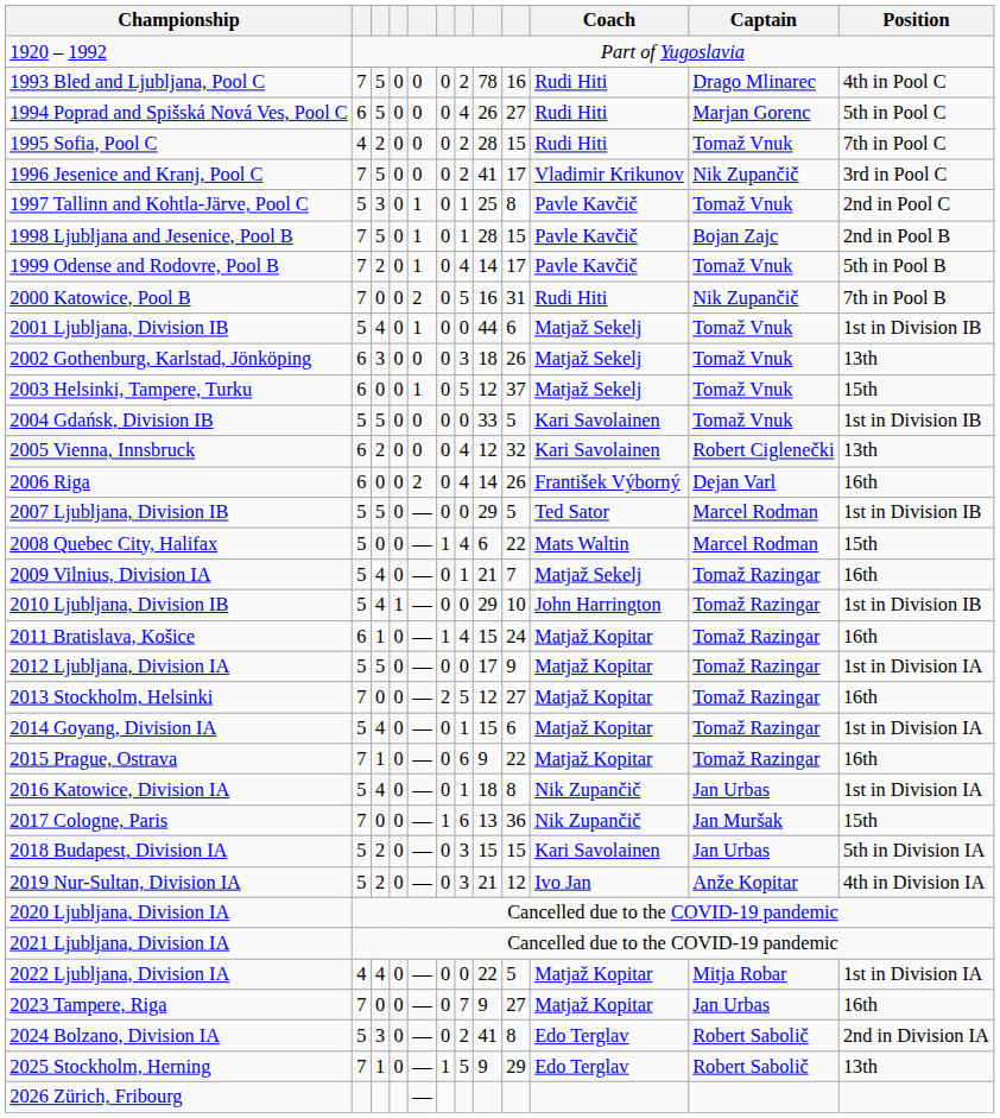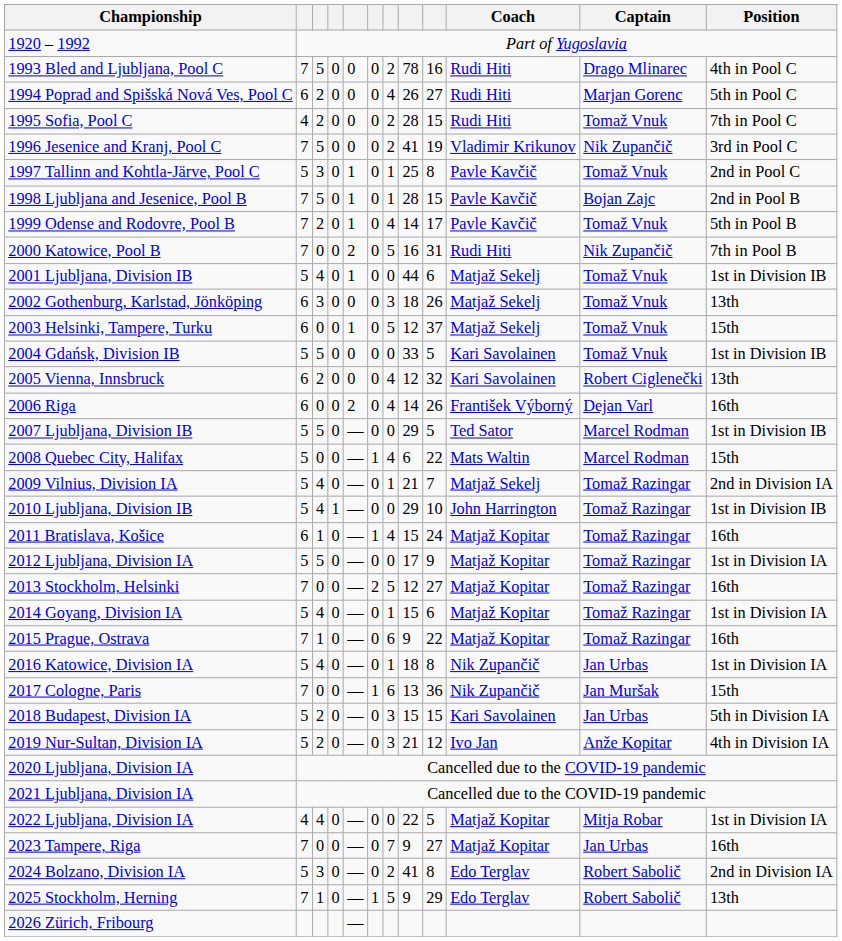 <table class="wikitable sortable">
 <tr>
 <th>Championship</th>
 <th></th>
 <th></th>
 <th></th>
 <th></th>
 <th></th>
 <th></th>
 <th></th>
 <th></th>
 <th>Coach</th>
 <th>Captain</th>
 <th>Position</th>
 </tr>
 <tr>
 <td><a href='#'>1920</a> – <a href='#'>1992</a></td>
 <td colspan=12 align=center><em>Part of <a href='#'>Yugoslavia</a></em></td>
 </tr>
 <tr>
 <td> <a href='#'>1993 Bled and Ljubljana, Pool C</a></td>
 <td>7</td>
 <td>5</td>
 <td>0</td>
 <td>0</td>
 <td>0</td>
 <td>2</td>
 <td>78</td>
 <td>16</td>
 <td> <a href='#'>Rudi Hiti</a></td>
 <td><a href='#'>Drago Mlinarec</a></td>
 <td>4th in Pool C</td>
 </tr>
 <tr>
 <td> <a href='#'>1994 Poprad and Spišská Nová Ves, Pool C</a></td>
 <td>6</td>
-<td>5</td>
+<td>2</td>
 <td>0</td>
 <td>0</td>
 <td>0</td>
 <td>4</td>
 <td>26</td>
 <td>27</td>
 <td> <a href='#'>Rudi Hiti</a></td>
 <td><a href='#'>Marjan Gorenc</a></td>
 <td>5th in Pool C</td>
 </tr>
 <tr>
 <td> <a href='#'>1995 Sofia, Pool C</a></td>
 <td>4</td>
 <td>2</td>
 <td>0</td>
 <td>0</td>
 <td>0</td>
 <td>2</td>
 <td>28</td>
 <td>15</td>
 <td> <a href='#'>Rudi Hiti</a></td>
 <td><a href='#'>Tomaž Vnuk</a></td>
 <td>7th in Pool C</td>
 </tr>
 <tr>
 <td> <a href='#'>1996 Jesenice and Kranj, Pool C</a></td>
 <td>7</td>
 <td>5</td>
 <td>0</td>
 <td>0</td>
 <td>0</td>
 <td>2</td>
 <td>41</td>
-<td>17</td>
+<td>19</td>
 <td> <a href='#'>Vladimir Krikunov</a></td>
 <td><a href='#'>Nik Zupančič</a></td>
 <td>3rd in Pool C</td>
 </tr>
 <tr>
 <td> <a href='#'>1997 Tallinn and Kohtla-Järve, Pool C</a></td>
 <td>5</td>
 <td>3</td>
 <td>0</td>
 <td>1</td>
 <td>0</td>
 <td>1</td>
 <td>25</td>
 <td>8</td>
 <td> <a href='#'>Pavle Kavčič</a></td>
 <td><a href='#'>Tomaž Vnuk</a></td>
 <td>2nd in Pool C</td>
 </tr>
 <tr>
 <td> <a href='#'>1998 Ljubljana and Jesenice, Pool B</a></td>
 <td>7</td>
 <td>5</td>
 <td>0</td>
 <td>1</td>
 <td>0</td>
 <td>1</td>
 <td>28</td>
 <td>15</td>
 <td> <a href='#'>Pavle Kavčič</a></td>
 <td><a href='#'>Bojan Zajc</a></td>
 <td>2nd in Pool B</td>
 </tr>
 <tr>
 <td> <a href='#'>1999 Odense and Rodovre, Pool B</a></td>
 <td>7</td>
 <td>2</td>
 <td>0</td>
 <td>1</td>
 <td>0</td>
 <td>4</td>
 <td>14</td>
 <td>17</td>
 <td> <a href='#'>Pavle Kavčič</a></td>
 <td><a href='#'>Tomaž Vnuk</a></td>
 <td>5th in Pool B</td>
 </tr>
 <tr>
 <td> <a href='#'>2000 Katowice, Pool B</a></td>
 <td>7</td>
 <td>0</td>
 <td>0</td>
 <td>2</td>
 <td>0</td>
 <td>5</td>
 <td>16</td>
 <td>31</td>
 <td> <a href='#'>Rudi Hiti</a></td>
 <td><a href='#'>Nik Zupančič</a></td>
 <td>7th in Pool B</td>
 </tr>
 <tr>
 <td> <a href='#'>2001 Ljubljana, Division IB</a></td>
 <td>5</td>
 <td>4</td>
 <td>0</td>
 <td>1</td>
 <td>0</td>
 <td>0</td>
 <td>44</td>
 <td>6</td>
 <td> <a href='#'>Matjaž Sekelj</a></td>
 <td><a href='#'>Tomaž Vnuk</a></td>
 <td>1st in Division IB </td>
 </tr>
 <tr>
 <td> <a href='#'>2002 Gothenburg, Karlstad, Jönköping</a></td>
 <td>6</td>
 <td>3</td>
 <td>0</td>
 <td>0</td>
 <td>0</td>
 <td>3</td>
 <td>18</td>
 <td>26</td>
 <td> <a href='#'>Matjaž Sekelj</a></td>
 <td><a href='#'>Tomaž Vnuk</a></td>
 <td>13th</td>
 </tr>
 <tr>
 <td> <a href='#'>2003 Helsinki, Tampere, Turku</a></td>
 <td>6</td>
 <td>0</td>
 <td>0</td>
 <td>1</td>
 <td>0</td>
 <td>5</td>
 <td>12</td>
 <td>37</td>
 <td> <a href='#'>Matjaž Sekelj</a></td>
 <td><a href='#'>Tomaž Vnuk</a></td>
 <td>15th </td>
 </tr>
 <tr>
 <td> <a href='#'>2004 Gdańsk, Division IB</a></td>
 <td>5</td>
 <td>5</td>
 <td>0</td>
 <td>0</td>
 <td>0</td>
 <td>0</td>
 <td>33</td>
 <td>5</td>
 <td> <a href='#'>Kari Savolainen</a></td>
 <td><a href='#'>Tomaž Vnuk</a></td>
 <td>1st in Division IB </td>
 </tr>
 <tr>
 <td> <a href='#'>2005 Vienna, Innsbruck</a></td>
 <td>6</td>
 <td>2</td>
 <td>0</td>
 <td>0</td>
 <td>0</td>
 <td>4</td>
 <td>12</td>
 <td>32</td>
 <td> <a href='#'>Kari Savolainen</a></td>
 <td><a href='#'>Robert Ciglenečki</a></td>
 <td>13th</td>
 </tr>
 <tr>
 <td> <a href='#'>2006 Riga</a></td>
 <td>6</td>
 <td>0</td>
 <td>0</td>
 <td>2</td>
 <td>0</td>
 <td>4</td>
 <td>14</td>
 <td>26</td>
 <td> <a href='#'>František Výborný</a></td>
 <td><a href='#'>Dejan Varl</a></td>
 <td>16th </td>
 </tr>
 <tr>
 <td> <a href='#'>2007 Ljubljana, Division IB</a></td>
 <td>5</td>
 <td>5</td>
 <td>0</td>
 <td>—</td>
 <td>0</td>
 <td>0</td>
 <td>29</td>
 <td>5</td>
 <td> <a href='#'>Ted Sator</a></td>
 <td><a href='#'>Marcel Rodman</a></td>
 <td>1st in Division IB </td>
 </tr>
 <tr>
 <td> <a href='#'>2008 Quebec City, Halifax</a></td>
 <td>5</td>
 <td>0</td>
 <td>0</td>
 <td>—</td>
 <td>1</td>
 <td>4</td>
 <td>6</td>
 <td>22</td>
 <td> <a href='#'>Mats Waltin</a></td>
 <td><a href='#'>Marcel Rodman</a></td>
 <td>15th </td>
 </tr>
 <tr>
 <td> <a href='#'>2009 Vilnius, Division IA</a></td>
 <td>5</td>
 <td>4</td>
 <td>0</td>
 <td>—</td>
 <td>0</td>
 <td>1</td>
 <td>21</td>
 <td>7</td>
 <td> <a href='#'>Matjaž Sekelj</a></td>
 <td><a href='#'>Tomaž Razingar</a></td>
-<td>16th </td>
+<td>2nd in Division IA</td>
 </tr>
 <tr>
 <td> <a href='#'>2010 Ljubljana, Division IB</a></td>
 <td>5</td>
 <td>4</td>
 <td>1</td>
 <td>—</td>
 <td>0</td>
 <td>0</td>
 <td>29</td>
 <td>10</td>
 <td> <a href='#'>John Harrington</a></td>
 <td><a href='#'>Tomaž Razingar</a></td>
 <td>1st in Division IB </td>
 </tr>
 <tr>
 <td> <a href='#'>2011 Bratislava, Košice</a></td>
 <td>6</td>
 <td>1</td>
 <td>0</td>
 <td>—</td>
 <td>1</td>
 <td>4</td>
 <td>15</td>
 <td>24</td>
 <td> <a href='#'>Matjaž Kopitar</a></td>
 <td><a href='#'>Tomaž Razingar</a></td>
 <td>16th </td>
 </tr>
 <tr>
 <td> <a href='#'>2012 Ljubljana, Division IA</a></td>
 <td>5</td>
 <td>5</td>
 <td>0</td>
 <td>—</td>
 <td>0</td>
 <td>0</td>
 <td>17</td>
 <td>9</td>
 <td> <a href='#'>Matjaž Kopitar</a></td>
 <td><a href='#'>Tomaž Razingar</a></td>
 <td>1st in Division IA </td>
 </tr>
 <tr>
 <td>  <a href='#'>2013 Stockholm, Helsinki</a></td>
 <td>7</td>
 <td>0</td>
 <td>0</td>
 <td>—</td>
 <td>2</td>
 <td>5</td>
 <td>12</td>
 <td>27</td>
 <td> <a href='#'>Matjaž Kopitar</a></td>
 <td><a href='#'>Tomaž Razingar</a></td>
 <td>16th </td>
 </tr>
 <tr>
 <td> <a href='#'>2014 Goyang, Division IA</a></td>
 <td>5</td>
 <td>4</td>
 <td>0</td>
 <td>—</td>
 <td>0</td>
 <td>1</td>
 <td>15</td>
 <td>6</td>
 <td> <a href='#'>Matjaž Kopitar</a></td>
 <td><a href='#'>Tomaž Razingar</a></td>
 <td>1st in Division IA </td>
 </tr>
 <tr>
 <td> <a href='#'>2015 Prague, Ostrava</a></td>
 <td>7</td>
 <td>1</td>
 <td>0</td>
 <td>—</td>
 <td>0</td>
 <td>6</td>
 <td>9</td>
 <td>22</td>
 <td> <a href='#'>Matjaž Kopitar</a></td>
 <td><a href='#'>Tomaž Razingar</a></td>
 <td>16th </td>
 </tr>
 <tr>
 <td> <a href='#'>2016 Katowice, Division IA</a></td>
 <td>5</td>
 <td>4</td>
 <td>0</td>
 <td>—</td>
 <td>0</td>
 <td>1</td>
 <td>18</td>
 <td>8</td>
 <td> <a href='#'>Nik Zupančič</a></td>
 <td><a href='#'>Jan Urbas</a></td>
 <td>1st in Division IA </td>
 </tr>
 <tr>
 <td>  <a href='#'>2017 Cologne, Paris</a></td>
 <td>7</td>
 <td>0</td>
 <td>0</td>
 <td>—</td>
 <td>1</td>
 <td>6</td>
 <td>13</td>
 <td>36</td>
 <td> <a href='#'>Nik Zupančič</a></td>
 <td><a href='#'>Jan Muršak</a></td>
 <td>15th </td>
 </tr>
 <tr>
 <td> <a href='#'>2018 Budapest, Division IA</a></td>
 <td>5</td>
 <td>2</td>
 <td>0</td>
 <td>—</td>
 <td>0</td>
 <td>3</td>
 <td>15</td>
 <td>15</td>
 <td> <a href='#'>Kari Savolainen</a></td>
 <td><a href='#'>Jan Urbas</a></td>
 <td>5th in Division IA</td>
 </tr>
 <tr>
 <td> <a href='#'>2019 Nur-Sultan, Division IA</a></td>
 <td>5</td>
 <td>2</td>
 <td>0</td>
 <td>—</td>
 <td>0</td>
 <td>3</td>
 <td>21</td>
 <td>12</td>
 <td> <a href='#'>Ivo Jan</a></td>
 <td><a href='#'>Anže Kopitar</a></td>
 <td>4th in Division IA</td>
 </tr>
 <tr>
 <td> <a href='#'>2020 Ljubljana, Division IA</a></td>
 <td colspan=12 align=center>Cancelled due to the <a href='#'>COVID-19 pandemic</a></td>
 </tr>
 <tr>
 <td> <a href='#'>2021 Ljubljana, Division IA</a></td>
 <td colspan=12 align=center>Cancelled due to the COVID-19 pandemic</td>
 </tr>
 <tr>
 <td> <a href='#'>2022 Ljubljana, Division IA</a></td>
 <td>4</td>
 <td>4</td>
 <td>0</td>
 <td>—</td>
 <td>0</td>
 <td>0</td>
 <td>22</td>
 <td>5</td>
 <td> <a href='#'>Matjaž Kopitar</a></td>
 <td><a href='#'>Mitja Robar</a></td>
 <td>1st in Division IA </td>
 </tr>
 <tr>
 <td>  <a href='#'>2023 Tampere, Riga</a></td>
 <td>7</td>
 <td>0</td>
 <td>0</td>
 <td>—</td>
 <td>0</td>
 <td>7</td>
 <td>9</td>
 <td>27</td>
 <td> <a href='#'>Matjaž Kopitar</a></td>
 <td><a href='#'>Jan Urbas</a></td>
 <td>16th </td>
 </tr>
 <tr>
 <td> <a href='#'>2024 Bolzano, Division IA</a></td>
 <td>5</td>
 <td>3</td>
 <td>0</td>
 <td>—</td>
 <td>0</td>
 <td>2</td>
 <td>41</td>
 <td>8</td>
 <td> <a href='#'>Edo Terglav</a></td>
 <td><a href='#'>Robert Sabolič</a></td>
 <td>2nd in Division IA </td>
 </tr>
 <tr>
 <td>  <a href='#'>2025 Stockholm, Herning</a></td>
 <td>7</td>
 <td>1</td>
 <td>0</td>
 <td>—</td>
 <td>1</td>
 <td>5</td>
 <td>9</td>
 <td>29</td>
 <td> <a href='#'>Edo Terglav</a></td>
 <td><a href='#'>Robert Sabolič</a></td>
 <td>13th</td>
 </tr>
 <tr>
 <td> <a href='#'>2026 Zürich, Fribourg</a></td>
 <td></td>
 <td></td>
 <td></td>
 <td>—</td>
 <td></td>
 <td></td>
 <td></td>
 <td></td>
 <td></td>
 <td></td>
 <td></td>
 </tr>
 </table>
